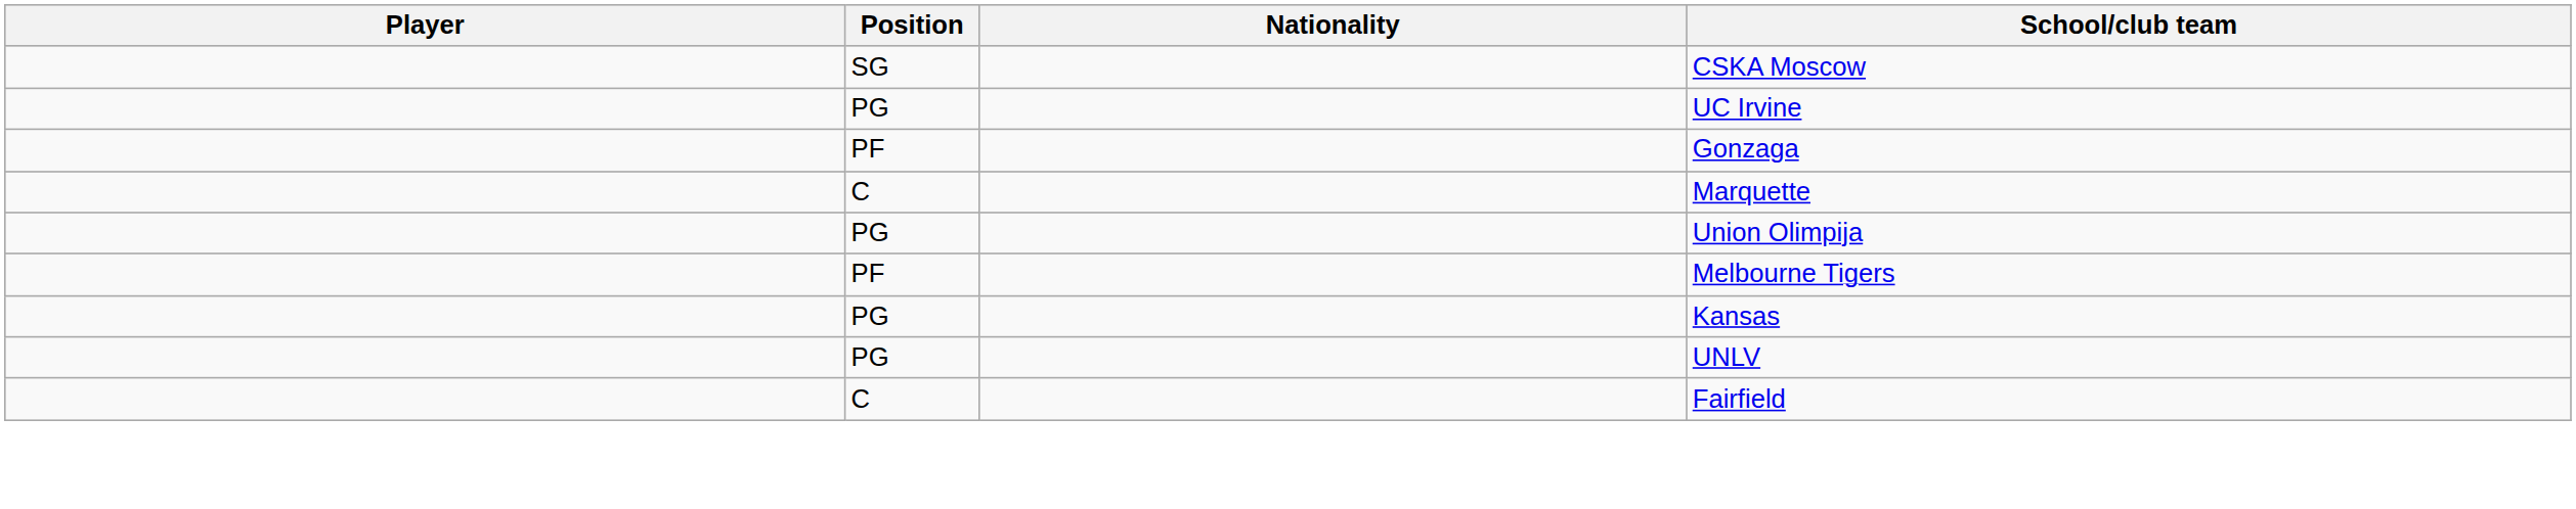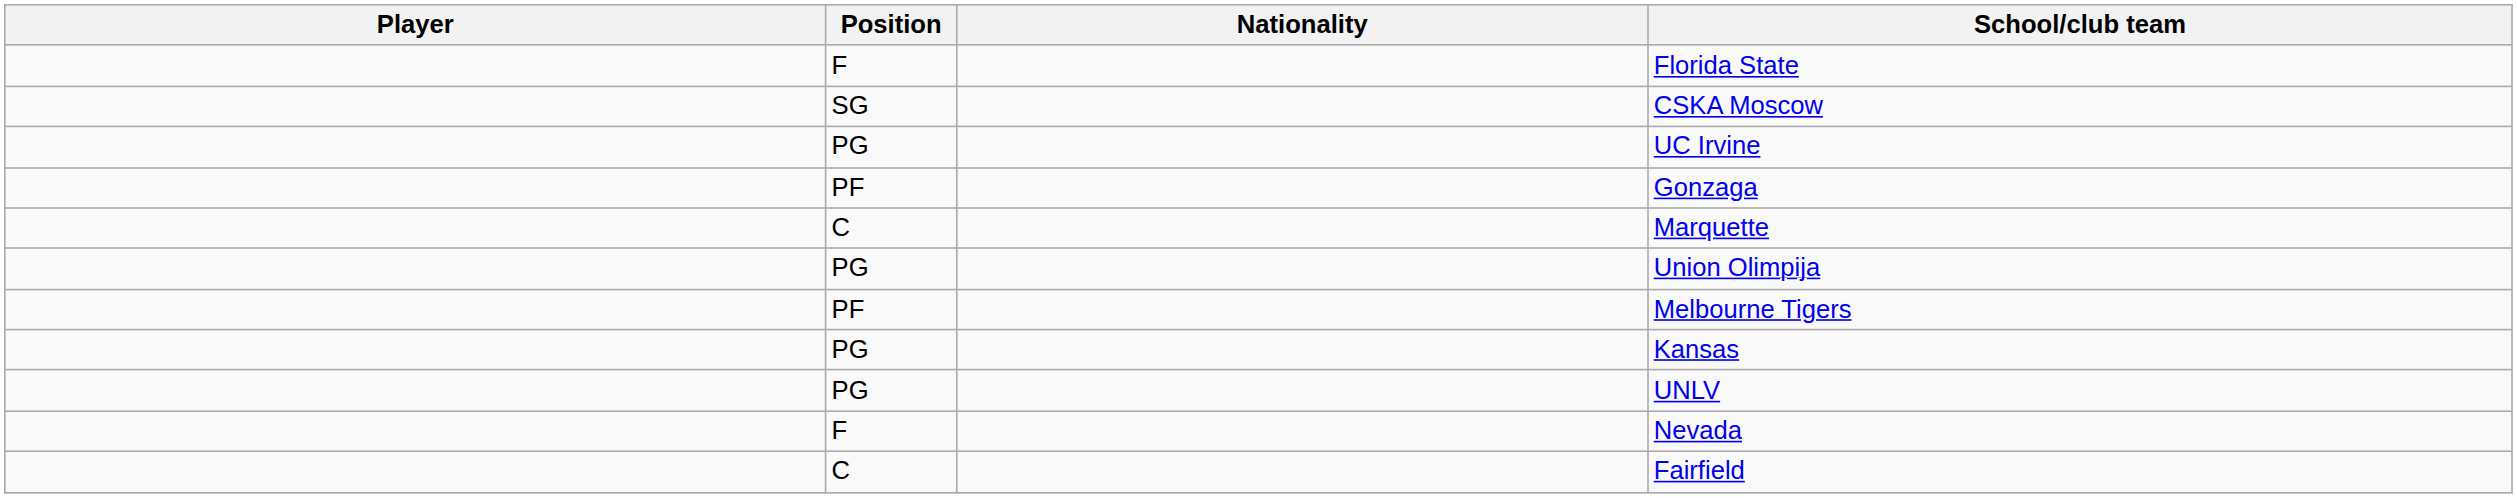 <table class="wikitable sortable sortable">
 <tr>
 <th style="width:19%;">Player</th>
 <th style="width:1%;">Position</th>
 <th style="width:16%;">Nationality</th>
 <th style="width:20%;">School/club team</th>
+</tr>
+<tr>
+<td></td>
+<td>F</td>
+<td></td>
+<td><a href='#'>Florida State</a> </td>
 </tr>
 <tr>
 <td></td>
 <td>SG</td>
 <td></td>
 <td><a href='#'>CSKA Moscow</a> </td>
 </tr>
 <tr>
 <td></td>
 <td>PG</td>
 <td></td>
 <td><a href='#'>UC Irvine</a> </td>
 </tr>
 <tr>
 <td></td>
 <td>PF</td>
 <td></td>
 <td><a href='#'>Gonzaga</a> </td>
 </tr>
 <tr>
 <td></td>
 <td>C</td>
 <td></td>
 <td><a href='#'>Marquette</a> </td>
 </tr>
 <tr>
 <td></td>
 <td>PG</td>
 <td></td>
 <td><a href='#'>Union Olimpija</a> </td>
 </tr>
 <tr>
 <td></td>
 <td>PF</td>
 <td></td>
 <td><a href='#'>Melbourne Tigers</a> </td>
 </tr>
 <tr>
 <td></td>
 <td>PG</td>
 <td></td>
 <td><a href='#'>Kansas</a> </td>
 </tr>
 <tr>
 <td></td>
 <td>PG</td>
 <td></td>
 <td><a href='#'>UNLV</a> </td>
 </tr>
 <tr>
 <td></td>
+<td>F</td>
+<td></td>
+<td><a href='#'>Nevada</a> </td>
+</tr>
+<tr>
+<td></td>
 <td>C</td>
 <td></td>
 <td><a href='#'>Fairfield</a> </td>
 </tr>
 </table>
